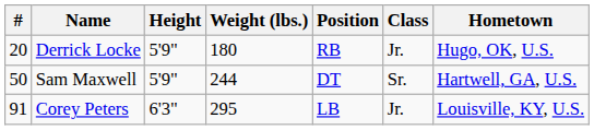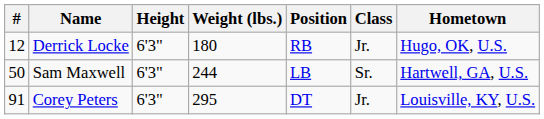 <table class="wikitable" style="font-size: 90%">
 <tr>
 <th>#</th>
 <th>Name</th>
 <th>Height</th>
 <th>Weight (lbs.)</th>
 <th>Position</th>
 <th>Class</th>
 <th>Hometown</th>
 </tr>
 <tr>
-<td>20</td>
+<td>12</td>
 <td><a href='#'>Derrick Locke</a></td>
-<td>5'9"</td>
+<td>6'3"</td>
 <td>180</td>
 <td><a href='#'>RB</a></td>
 <td>Jr.</td>
 <td><a href='#'>Hugo, OK</a>, <a href='#'>U.S.</a></td>
 </tr>
 <tr>
 <td>50</td>
 <td>Sam Maxwell</td>
-<td>5'9"</td>
+<td>6'3"</td>
 <td>244</td>
-<td><a href='#'>DT</a></td>
+<td><a href='#'>LB</a></td>
 <td>Sr.</td>
 <td><a href='#'>Hartwell, GA</a>, <a href='#'>U.S.</a></td>
 </tr>
 <tr>
 <td>91</td>
 <td><a href='#'>Corey Peters</a></td>
 <td>6'3"</td>
 <td>295</td>
-<td><a href='#'>LB</a></td>
+<td><a href='#'>DT</a></td>
 <td>Jr.</td>
 <td><a href='#'>Louisville, KY</a>, <a href='#'>U.S.</a></td>
 </tr>
 </table>
